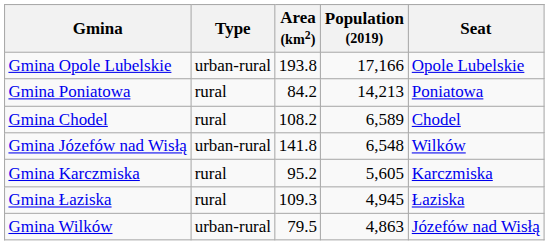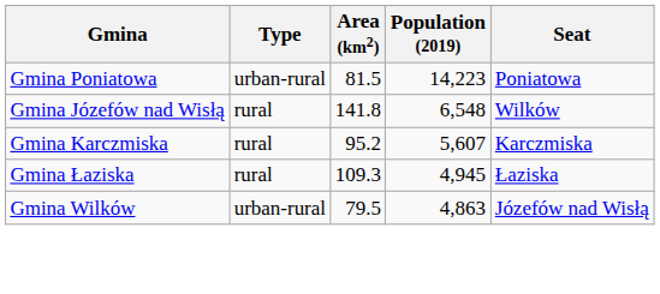 <table class="wikitable">
 <tr>
 <th>Gmina</th>
 <th>Type</th>
 <th>Area<br><small>(km<sup>2</sup>)</small></th>
 <th>Population<br><small>(2019)</small></th>
 <th>Seat</th>
 </tr>
 <tr>
-<td><a href='#'>Gmina Opole Lubelskie</a></td>
+<td><a href='#'>Gmina Poniatowa</a></td>
 <td>urban-rural</td>
-<td style="text-align:right;">193.8</td>
-<td style="text-align:right;">17,166</td>
-<td><a href='#'>Opole Lubelskie</a></td>
-</tr>
-<tr>
-<td><a href='#'>Gmina Poniatowa</a></td>
-<td>rural</td>
-<td style="text-align:right;">84.2</td>
-<td style="text-align:right;">14,213</td>
+<td style="text-align:right;">81.5</td>
+<td style="text-align:right;">14,223</td>
 <td><a href='#'>Poniatowa</a></td>
 </tr>
 <tr>
-<td><a href='#'>Gmina Chodel</a></td>
+<td><a href='#'>Gmina Józefów nad Wisłą</a></td>
 <td>rural</td>
-<td style="text-align:right;">108.2</td>
-<td style="text-align:right;">6,589</td>
-<td><a href='#'>Chodel</a></td>
-</tr>
-<tr>
-<td><a href='#'>Gmina Józefów nad Wisłą</a></td>
-<td>urban-rural</td>
 <td style="text-align:right;">141.8</td>
 <td style="text-align:right;">6,548</td>
 <td><a href='#'>Wilków</a></td>
 </tr>
 <tr>
 <td><a href='#'>Gmina Karczmiska</a></td>
 <td>rural</td>
 <td style="text-align:right;">95.2</td>
-<td style="text-align:right;">5,605</td>
+<td style="text-align:right;">5,607</td>
 <td><a href='#'>Karczmiska</a></td>
 </tr>
 <tr>
 <td><a href='#'>Gmina Łaziska</a></td>
 <td>rural</td>
 <td style="text-align:right;">109.3</td>
 <td style="text-align:right;">4,945</td>
 <td><a href='#'>Łaziska</a></td>
 </tr>
 <tr>
 <td><a href='#'>Gmina Wilków</a></td>
 <td>urban-rural</td>
 <td style="text-align:right;">79.5</td>
 <td style="text-align:right;">4,863</td>
 <td><a href='#'>Józefów nad Wisłą</a></td>
 </tr>
 </table>
